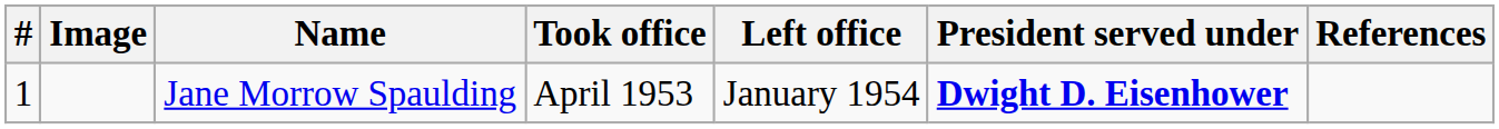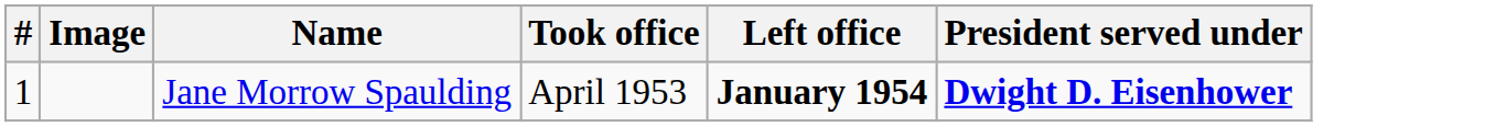 <table class="wikitable">
 <tr>
 <th>#</th>
 <th>Image</th>
 <th>Name</th>
 <th>Took office</th>
 <th>Left office</th>
 <th>President served under</th>
-<th>References</th>
 </tr>
 <tr>
 <td>1</td>
 <td></td>
 <td><a href='#'>Jane Morrow Spaulding</a></td>
 <td>April 1953</td>
-<td>January 1954</td>
+<td><strong>January 1954</strong></td>
 <td><strong><a href='#'>Dwight D. Eisenhower</a></strong></td>
-<td></td>
 </tr>
 </table>
